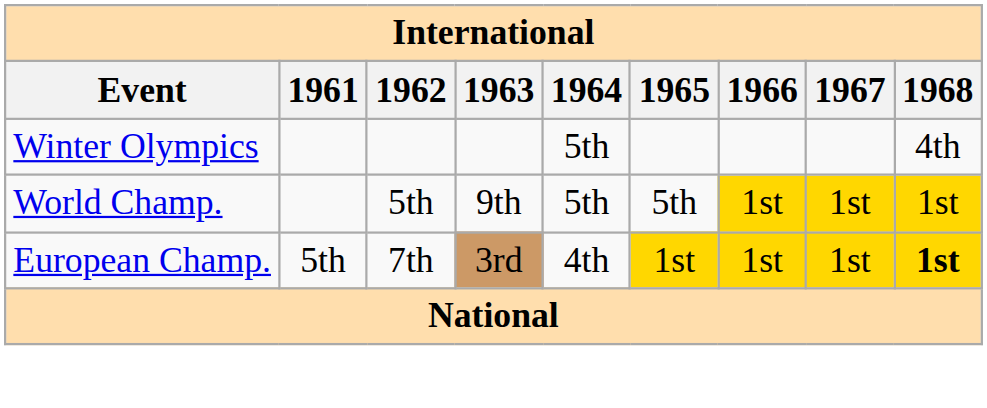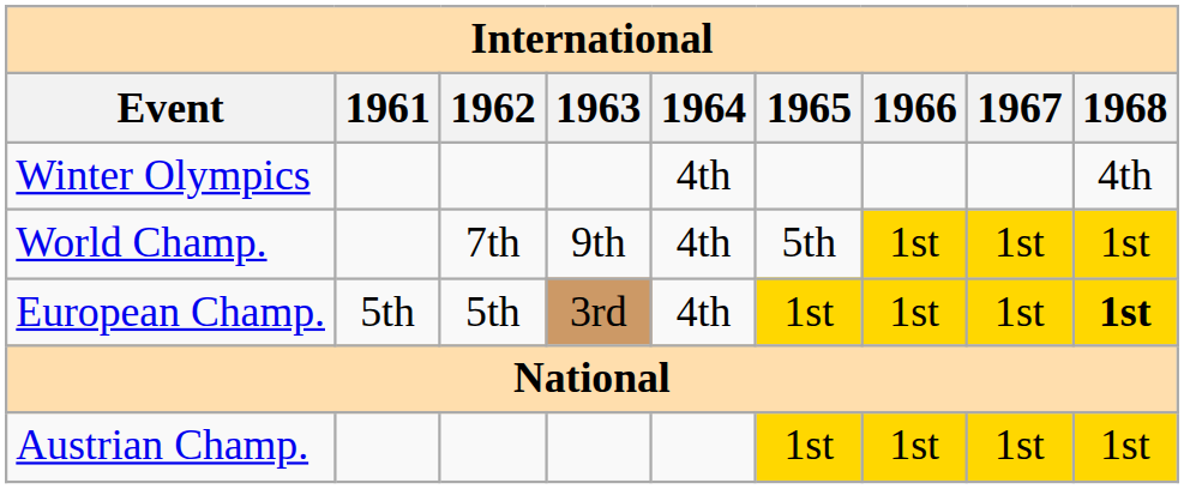 <table class="wikitable" style="text-align:center">
 <tr>
 <th style="background-color: #ffdead; " colspan=9 align=center>International</th>
 </tr>
 <tr>
 <th>Event</th>
 <th>1961</th>
 <th>1962</th>
 <th>1963</th>
 <th>1964</th>
 <th>1965</th>
 <th>1966</th>
 <th>1967</th>
 <th>1968</th>
 </tr>
 <tr>
 <td align=left><a href='#'>Winter Olympics</a></td>
 <td></td>
 <td></td>
 <td></td>
-<td>5th</td>
+<td>4th</td>
 <td></td>
 <td></td>
 <td></td>
 <td>4th</td>
 </tr>
 <tr>
 <td align=left><a href='#'>World Champ.</a></td>
 <td></td>
-<td>5th</td>
+<td>7th</td>
 <td>9th</td>
-<td>5th</td>
+<td>4th</td>
 <td>5th</td>
 <td bgcolor=gold>1st</td>
 <td bgcolor=gold>1st</td>
 <td bgcolor=gold>1st</td>
 </tr>
 <tr>
 <td align=left><a href='#'>European Champ.</a></td>
 <td>5th</td>
-<td>7th</td>
+<td>5th</td>
 <td bgcolor=cc9966>3rd</td>
 <td>4th</td>
 <td bgcolor=gold>1st</td>
 <td bgcolor=gold>1st</td>
 <td bgcolor=gold>1st</td>
 <td bgcolor=gold><strong>1st</strong></td>
 </tr>
 <tr>
 <th style="background-color: #ffdead; " colspan=9 align=center>National</th>
 </tr>
+<tr>
+<td align=left><a href='#'>Austrian Champ.</a></td>
+<td></td>
+<td></td>
+<td></td>
+<td></td>
+<td bgcolor=gold>1st</td>
+<td bgcolor=gold>1st</td>
+<td bgcolor=gold>1st</td>
+<td bgcolor=gold>1st</td>
+</tr>
 </table>
